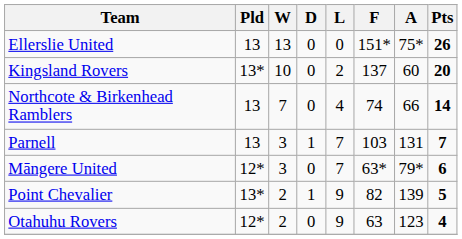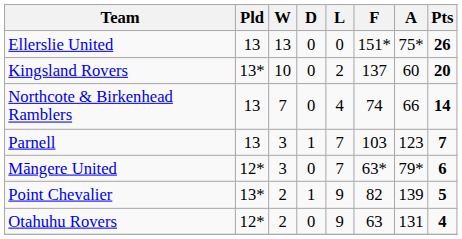 <table class="wikitable" style="text-align:center;">
 <tr>
 <th width=215>Team</th>
 <th width=20 abbr="Played">Pld</th>
 <th width=20 abbr="Won">W</th>
 <th width=20 abbr="Drawn">D</th>
 <th width=20 abbr="Lost">L</th>
 <th width=20 abbr="For">F</th>
 <th width=20 abbr="Against">A</th>
 <th width=20 abbr="Points">Pts</th>
 </tr>
 <tr>
 <td style="text-align:left;"><a href='#'>Ellerslie United</a></td>
 <td>13</td>
 <td>13</td>
 <td>0</td>
 <td>0</td>
 <td>151*</td>
 <td>75*</td>
 <td><strong>26</strong></td>
 </tr>
 <tr>
 <td style="text-align:left;"><a href='#'>Kingsland Rovers</a></td>
 <td>13*</td>
 <td>10</td>
 <td>0</td>
 <td>2</td>
 <td>137</td>
 <td>60</td>
 <td><strong>20</strong></td>
 </tr>
 <tr>
 <td style="text-align:left;"><a href='#'>Northcote & Birkenhead Ramblers</a></td>
 <td>13</td>
 <td>7</td>
 <td>0</td>
 <td>4</td>
 <td>74</td>
 <td>66</td>
 <td><strong>14</strong></td>
 </tr>
 <tr>
 <td style="text-align:left;"><a href='#'>Parnell</a></td>
 <td>13</td>
 <td>3</td>
 <td>1</td>
 <td>7</td>
 <td>103</td>
-<td>131</td>
+<td>123</td>
 <td><strong>7</strong></td>
 </tr>
 <tr>
 <td style="text-align:left;"><a href='#'>Māngere United</a></td>
 <td>12*</td>
 <td>3</td>
 <td>0</td>
 <td>7</td>
 <td>63*</td>
 <td>79*</td>
 <td><strong>6</strong></td>
 </tr>
 <tr>
 <td style="text-align:left;"><a href='#'>Point Chevalier</a></td>
 <td>13*</td>
 <td>2</td>
 <td>1</td>
 <td>9</td>
 <td>82</td>
 <td>139</td>
 <td><strong>5</strong></td>
 </tr>
 <tr>
 <td style="text-align:left;"><a href='#'>Otahuhu Rovers</a></td>
 <td>12*</td>
 <td>2</td>
 <td>0</td>
 <td>9</td>
 <td>63</td>
-<td>123</td>
+<td>131</td>
 <td><strong>4</strong></td>
 </tr>
 <tr>
 </tr>
 </table>
